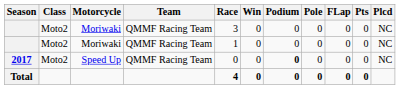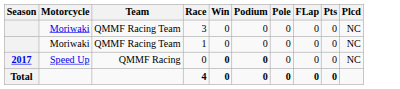 <table class="wikitable" style=text-align:right>
 <tr>
 <th>Season</th>
-<th>Class</th>
 <th>Motorcycle</th>
 <th>Team</th>
 <th>Race</th>
 <th>Win</th>
 <th>Podium</th>
 <th>Pole</th>
 <th>FLap</th>
 <th>Pts</th>
 <th>Plcd</th>
 </tr>
 <tr>
 <th></th>
-<td>Moto2</td>
 <td><a href='#'>Moriwaki</a></td>
 <td>QMMF Racing Team</td>
 <td>3</td>
 <td>0</td>
 <td>0</td>
 <td>0</td>
 <td>0</td>
 <td>0</td>
 <td>NC</td>
 </tr>
 <tr>
 <th></th>
-<td>Moto2</td>
 <td>Moriwaki</td>
 <td>QMMF Racing Team</td>
 <td>1</td>
 <td>0</td>
 <td>0</td>
 <td>0</td>
 <td>0</td>
 <td>0</td>
 <td>NC</td>
 </tr>
 <tr>
 <th><a href='#'>2017</a></th>
-<td>Moto2</td>
 <td><a href='#'>Speed Up</a></td>
-<td>QMMF Racing Team</td>
+<td>QMMF Racing</td>
 <td>0</td>
-<td>0</td>
+<td><strong>0</strong></td>
 <td><strong>0</strong></td>
 <td>0</td>
 <td>0</td>
 <td>0</td>
 <td>NC</td>
 </tr>
 <tr>
 <th>Total</th>
-<td></td>
 <td></td>
 <td></td>
 <td><strong>4</strong></td>
 <td><strong>0</strong></td>
 <td><strong>0</strong></td>
 <td><strong>0</strong></td>
 <td><strong>0</strong></td>
 <td><strong>0</strong></td>
 <td></td>
 </tr>
 </table>
